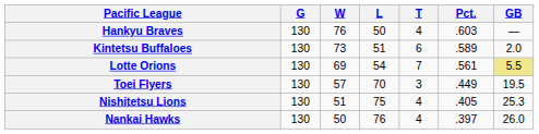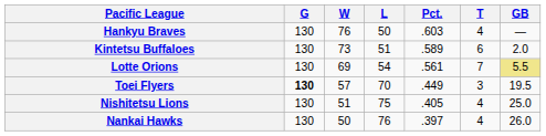 <table class="wikitable plainrowheaders" width="60%" style="text-align:center;">
 <tr>
 <th scope="col" width="35%"><a href='#'>Pacific League</a></th>
 <th scope="col" width="5%"><a href='#'>G</a></th>
 <th scope="col" width="5%"><a href='#'>W</a></th>
 <th scope="col" width="5%"><a href='#'>L</a></th>
+<th scope="col" width="7%"><a href='#'>Pct.</a></th>
 <th scope="col" width="5%"><a href='#'>T</a></th>
-<th scope="col" width="7%"><a href='#'>Pct.</a></th>
 <th scope="col" width="5%"><a href='#'>GB</a></th>
 </tr>
 <tr>
 <th scope="row" style="text-align:center;"><a href='#'>Hankyu Braves</a></th>
 <td>130</td>
 <td>76</td>
 <td>50</td>
+<td>.603</td>
 <td>4</td>
-<td>.603</td>
 <td>—</td>
 </tr>
 <tr>
 <th scope="row" style="text-align:center;"><a href='#'>Kintetsu Buffaloes</a></th>
 <td>130</td>
 <td>73</td>
 <td>51</td>
+<td>.589</td>
 <td>6</td>
-<td>.589</td>
 <td>2.0</td>
 </tr>
 <tr>
 <th scope="row" style="text-align:center;"><a href='#'>Lotte Orions</a></th>
 <td>130</td>
 <td>69</td>
 <td>54</td>
+<td>.561</td>
 <td>7</td>
-<td>.561</td>
 <td style="background: khaki;">5.5</td>
 </tr>
 <tr>
 <th scope="row" style="text-align:center;"><a href='#'>Toei Flyers</a></th>
-<td>130</td>
+<td><strong>130</strong></td>
 <td>57</td>
 <td>70</td>
+<td>.449</td>
 <td>3</td>
-<td>.449</td>
 <td>19.5</td>
 </tr>
 <tr>
 <th scope="row" style="text-align:center;"><a href='#'>Nishitetsu Lions</a></th>
 <td>130</td>
 <td>51</td>
 <td>75</td>
+<td>.405</td>
 <td>4</td>
-<td>.405</td>
-<td>25.3</td>
+<td>25.0</td>
 </tr>
 <tr>
 <th scope="row" style="text-align:center;"><a href='#'>Nankai Hawks</a></th>
 <td>130</td>
 <td>50</td>
 <td>76</td>
+<td>.397</td>
 <td>4</td>
-<td>.397</td>
 <td>26.0</td>
 </tr>
 </table>
